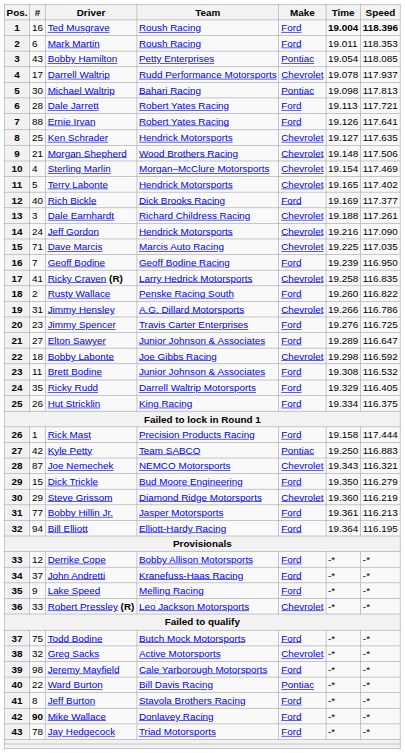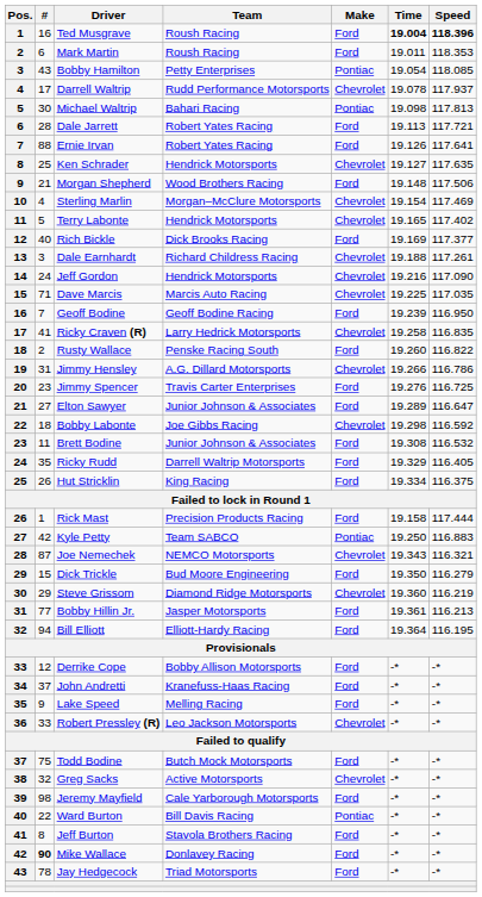 <table class="wikitable" style="font-size:95%">
 <tr>
 <th>Pos.</th>
 <th>#</th>
 <th>Driver</th>
 <th>Team</th>
 <th>Make</th>
 <th>Time</th>
 <th>Speed</th>
 </tr>
 <tr>
 <th>1</th>
 <td>16</td>
 <td><a href='#'>Ted Musgrave</a></td>
 <td><a href='#'>Roush Racing</a></td>
 <td><a href='#'>Ford</a></td>
 <td><strong>19.004</strong></td>
 <td><strong>118.396</strong></td>
 </tr>
 <tr>
 <th>2</th>
 <td>6</td>
 <td><a href='#'>Mark Martin</a></td>
 <td><a href='#'>Roush Racing</a></td>
 <td><a href='#'>Ford</a></td>
 <td>19.011</td>
 <td>118.353</td>
 </tr>
 <tr>
 <th>3</th>
 <td>43</td>
 <td><a href='#'>Bobby Hamilton</a></td>
 <td><a href='#'>Petty Enterprises</a></td>
 <td><a href='#'>Pontiac</a></td>
 <td>19.054</td>
 <td>118.085</td>
 </tr>
 <tr>
 <th>4</th>
 <td>17</td>
 <td><a href='#'>Darrell Waltrip</a></td>
 <td><a href='#'>Rudd Performance Motorsports</a></td>
 <td><a href='#'>Chevrolet</a></td>
 <td>19.078</td>
 <td>117.937</td>
 </tr>
 <tr>
 <th>5</th>
 <td>30</td>
 <td><a href='#'>Michael Waltrip</a></td>
 <td><a href='#'>Bahari Racing</a></td>
 <td><a href='#'>Pontiac</a></td>
 <td>19.098</td>
 <td>117.813</td>
 </tr>
 <tr>
 <th>6</th>
 <td>28</td>
 <td><a href='#'>Dale Jarrett</a></td>
 <td><a href='#'>Robert Yates Racing</a></td>
 <td><a href='#'>Ford</a></td>
 <td>19.113</td>
 <td>117.721</td>
 </tr>
 <tr>
 <th>7</th>
 <td>88</td>
 <td><a href='#'>Ernie Irvan</a></td>
 <td><a href='#'>Robert Yates Racing</a></td>
 <td><a href='#'>Ford</a></td>
 <td>19.126</td>
 <td>117.641</td>
 </tr>
 <tr>
 <th>8</th>
 <td>25</td>
 <td><a href='#'>Ken Schrader</a></td>
 <td><a href='#'>Hendrick Motorsports</a></td>
 <td><a href='#'>Chevrolet</a></td>
 <td>19.127</td>
 <td>117.635</td>
 </tr>
 <tr>
 <th>9</th>
 <td>21</td>
 <td><a href='#'>Morgan Shepherd</a></td>
 <td><a href='#'>Wood Brothers Racing</a></td>
-<td><a href='#'>Chevrolet</a></td>
+<td><a href='#'>Ford</a></td>
 <td>19.148</td>
 <td>117.506</td>
 </tr>
 <tr>
 <th>10</th>
 <td>4</td>
 <td><a href='#'>Sterling Marlin</a></td>
 <td><a href='#'>Morgan–McClure Motorsports</a></td>
 <td><a href='#'>Chevrolet</a></td>
 <td>19.154</td>
 <td>117.469</td>
 </tr>
 <tr>
 <th>11</th>
 <td>5</td>
 <td><a href='#'>Terry Labonte</a></td>
 <td><a href='#'>Hendrick Motorsports</a></td>
 <td><a href='#'>Chevrolet</a></td>
 <td>19.165</td>
 <td>117.402</td>
 </tr>
 <tr>
 <th>12</th>
 <td>40</td>
 <td><a href='#'>Rich Bickle</a></td>
 <td><a href='#'>Dick Brooks Racing</a></td>
 <td><a href='#'>Ford</a></td>
 <td>19.169</td>
 <td>117.377</td>
 </tr>
 <tr>
 <th>13</th>
 <td>3</td>
 <td><a href='#'>Dale Earnhardt</a></td>
 <td><a href='#'>Richard Childress Racing</a></td>
 <td><a href='#'>Chevrolet</a></td>
 <td>19.188</td>
 <td>117.261</td>
 </tr>
 <tr>
 <th>14</th>
 <td>24</td>
 <td><a href='#'>Jeff Gordon</a></td>
 <td><a href='#'>Hendrick Motorsports</a></td>
 <td><a href='#'>Chevrolet</a></td>
 <td>19.216</td>
 <td>117.090</td>
 </tr>
 <tr>
 <th>15</th>
 <td>71</td>
 <td><a href='#'>Dave Marcis</a></td>
 <td><a href='#'>Marcis Auto Racing</a></td>
 <td><a href='#'>Chevrolet</a></td>
 <td>19.225</td>
 <td>117.035</td>
 </tr>
 <tr>
 <th>16</th>
 <td>7</td>
 <td><a href='#'>Geoff Bodine</a></td>
 <td><a href='#'>Geoff Bodine Racing</a></td>
 <td><a href='#'>Ford</a></td>
 <td>19.239</td>
 <td>116.950</td>
 </tr>
 <tr>
 <th>17</th>
 <td>41</td>
 <td><a href='#'>Ricky Craven</a> <strong>(R)</strong></td>
 <td><a href='#'>Larry Hedrick Motorsports</a></td>
 <td><a href='#'>Chevrolet</a></td>
 <td>19.258</td>
 <td>116.835</td>
 </tr>
 <tr>
 <th>18</th>
 <td>2</td>
 <td><a href='#'>Rusty Wallace</a></td>
 <td><a href='#'>Penske Racing South</a></td>
 <td><a href='#'>Ford</a></td>
 <td>19.260</td>
 <td>116.822</td>
 </tr>
 <tr>
 <th>19</th>
 <td>31</td>
 <td><a href='#'>Jimmy Hensley</a></td>
 <td><a href='#'>A.G. Dillard Motorsports</a></td>
 <td><a href='#'>Chevrolet</a></td>
 <td>19.266</td>
 <td>116.786</td>
 </tr>
 <tr>
 <th>20</th>
 <td>23</td>
 <td><a href='#'>Jimmy Spencer</a></td>
 <td><a href='#'>Travis Carter Enterprises</a></td>
 <td><a href='#'>Ford</a></td>
 <td>19.276</td>
 <td>116.725</td>
 </tr>
 <tr>
 <th>21</th>
 <td>27</td>
 <td><a href='#'>Elton Sawyer</a></td>
 <td><a href='#'>Junior Johnson & Associates</a></td>
 <td><a href='#'>Ford</a></td>
 <td>19.289</td>
 <td>116.647</td>
 </tr>
 <tr>
 <th>22</th>
 <td>18</td>
 <td><a href='#'>Bobby Labonte</a></td>
 <td><a href='#'>Joe Gibbs Racing</a></td>
 <td><a href='#'>Chevrolet</a></td>
 <td>19.298</td>
 <td>116.592</td>
 </tr>
 <tr>
 <th>23</th>
 <td>11</td>
 <td><a href='#'>Brett Bodine</a></td>
 <td><a href='#'>Junior Johnson & Associates</a></td>
 <td><a href='#'>Ford</a></td>
 <td>19.308</td>
 <td>116.532</td>
 </tr>
 <tr>
 <th>24</th>
 <td>35</td>
 <td><a href='#'>Ricky Rudd</a></td>
 <td><a href='#'>Darrell Waltrip Motorsports</a></td>
 <td><a href='#'>Ford</a></td>
 <td>19.329</td>
 <td>116.405</td>
 </tr>
 <tr>
 <th>25</th>
 <td>26</td>
 <td><a href='#'>Hut Stricklin</a></td>
 <td><a href='#'>King Racing</a></td>
 <td><a href='#'>Ford</a></td>
 <td>19.334</td>
 <td>116.375</td>
 </tr>
 <tr>
 <th colspan="7">Failed to lock in Round 1</th>
 </tr>
 <tr>
 <th>26</th>
 <td>1</td>
 <td><a href='#'>Rick Mast</a></td>
 <td><a href='#'>Precision Products Racing</a></td>
 <td><a href='#'>Ford</a></td>
 <td>19.158</td>
 <td>117.444</td>
 </tr>
 <tr>
 <th>27</th>
 <td>42</td>
 <td><a href='#'>Kyle Petty</a></td>
 <td><a href='#'>Team SABCO</a></td>
 <td><a href='#'>Pontiac</a></td>
 <td>19.250</td>
 <td>116.883</td>
 </tr>
 <tr>
 <th>28</th>
 <td>87</td>
 <td><a href='#'>Joe Nemechek</a></td>
 <td><a href='#'>NEMCO Motorsports</a></td>
 <td><a href='#'>Chevrolet</a></td>
 <td>19.343</td>
 <td>116.321</td>
 </tr>
 <tr>
 <th>29</th>
 <td>15</td>
 <td><a href='#'>Dick Trickle</a></td>
 <td><a href='#'>Bud Moore Engineering</a></td>
 <td><a href='#'>Ford</a></td>
 <td>19.350</td>
 <td>116.279</td>
 </tr>
 <tr>
 <th>30</th>
 <td>29</td>
 <td><a href='#'>Steve Grissom</a></td>
 <td><a href='#'>Diamond Ridge Motorsports</a></td>
 <td><a href='#'>Chevrolet</a></td>
 <td>19.360</td>
 <td>116.219</td>
 </tr>
 <tr>
 <th>31</th>
 <td>77</td>
 <td><a href='#'>Bobby Hillin Jr.</a></td>
 <td><a href='#'>Jasper Motorsports</a></td>
 <td><a href='#'>Ford</a></td>
 <td>19.361</td>
 <td>116.213</td>
 </tr>
 <tr>
 <th>32</th>
 <td>94</td>
 <td><a href='#'>Bill Elliott</a></td>
 <td><a href='#'>Elliott-Hardy Racing</a></td>
 <td><a href='#'>Ford</a></td>
 <td>19.364</td>
 <td>116.195</td>
 </tr>
 <tr>
 <th colspan="7">Provisionals</th>
 </tr>
 <tr>
 <th>33</th>
 <td>12</td>
 <td><a href='#'>Derrike Cope</a></td>
 <td><a href='#'>Bobby Allison Motorsports</a></td>
 <td><a href='#'>Ford</a></td>
 <td>-*</td>
 <td>-*</td>
 </tr>
 <tr>
 <th>34</th>
 <td>37</td>
 <td><a href='#'>John Andretti</a></td>
 <td><a href='#'>Kranefuss-Haas Racing</a></td>
 <td><a href='#'>Ford</a></td>
 <td>-*</td>
 <td>-*</td>
 </tr>
 <tr>
 <th>35</th>
 <td>9</td>
 <td><a href='#'>Lake Speed</a></td>
 <td><a href='#'>Melling Racing</a></td>
 <td><a href='#'>Ford</a></td>
 <td>-*</td>
 <td>-*</td>
 </tr>
 <tr>
 <th>36</th>
 <td>33</td>
 <td><a href='#'>Robert Pressley</a> <strong>(R)</strong></td>
 <td><a href='#'>Leo Jackson Motorsports</a></td>
 <td><a href='#'>Chevrolet</a></td>
 <td>-*</td>
 <td>-*</td>
 </tr>
 <tr>
 <th colspan="7">Failed to qualify</th>
 </tr>
 <tr>
 <th>37</th>
 <td>75</td>
 <td><a href='#'>Todd Bodine</a></td>
 <td><a href='#'>Butch Mock Motorsports</a></td>
 <td><a href='#'>Ford</a></td>
 <td>-*</td>
 <td>-*</td>
 </tr>
 <tr>
 <th>38</th>
 <td>32</td>
 <td><a href='#'>Greg Sacks</a></td>
 <td><a href='#'>Active Motorsports</a></td>
 <td><a href='#'>Chevrolet</a></td>
 <td>-*</td>
 <td>-*</td>
 </tr>
 <tr>
 <th>39</th>
 <td>98</td>
 <td><a href='#'>Jeremy Mayfield</a></td>
 <td><a href='#'>Cale Yarborough Motorsports</a></td>
 <td><a href='#'>Ford</a></td>
 <td>-*</td>
 <td>-*</td>
 </tr>
 <tr>
 <th>40</th>
 <td>22</td>
 <td><a href='#'>Ward Burton</a></td>
 <td><a href='#'>Bill Davis Racing</a></td>
 <td><a href='#'>Pontiac</a></td>
 <td>-*</td>
 <td>-*</td>
 </tr>
 <tr>
 <th>41</th>
 <td>8</td>
 <td><a href='#'>Jeff Burton</a></td>
 <td><a href='#'>Stavola Brothers Racing</a></td>
 <td><a href='#'>Ford</a></td>
 <td>-*</td>
 <td>-*</td>
 </tr>
 <tr>
 <th>42</th>
 <td><strong>90</strong></td>
 <td><a href='#'>Mike Wallace</a></td>
 <td><a href='#'>Donlavey Racing</a></td>
 <td><a href='#'>Ford</a></td>
 <td>-*</td>
 <td>-*</td>
 </tr>
 <tr>
 <th>43</th>
 <td>78</td>
 <td><a href='#'>Jay Hedgecock</a></td>
 <td><a href='#'>Triad Motorsports</a></td>
 <td><a href='#'>Ford</a></td>
 <td>-*</td>
 <td>-*</td>
 </tr>
 <tr>
 <th colspan="7"></th>
 </tr>
 <tr>
 <th colspan="7"></th>
 </tr>
 </table>
